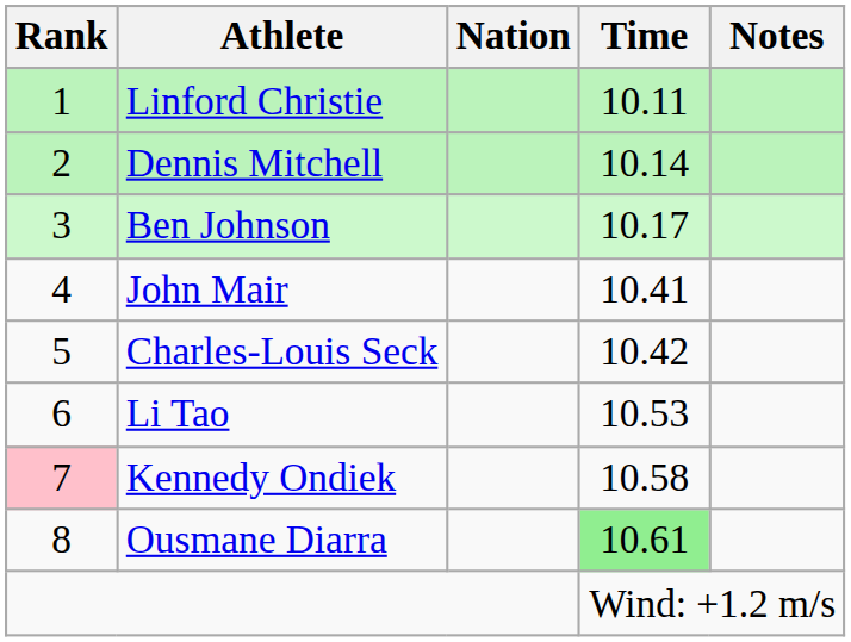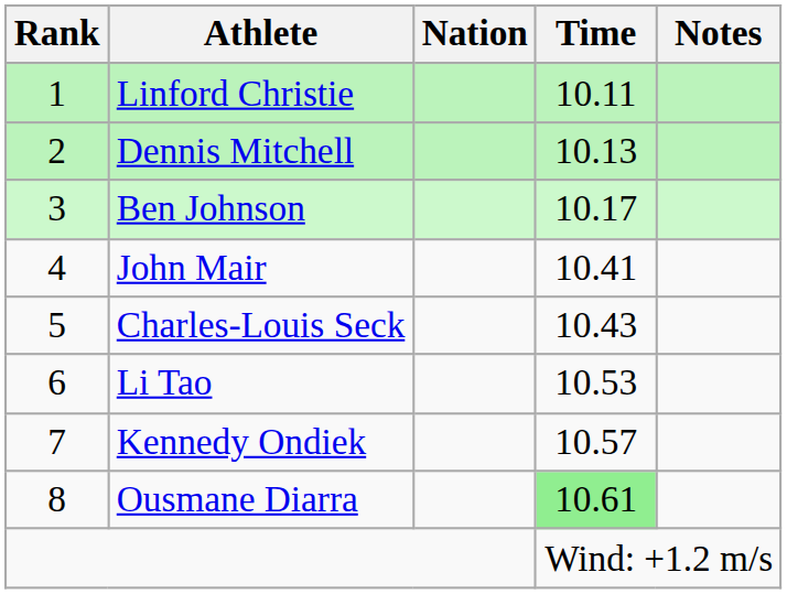 <table class="wikitable sortable" style="text-align:center">
 <tr>
 <th>Rank</th>
 <th>Athlete</th>
 <th>Nation</th>
 <th>Time</th>
 <th>Notes</th>
 </tr>
 <tr style="background:#bbf3bb;">
 <td>1</td>
 <td align=left><a href='#'>Linford Christie</a></td>
 <td align=left></td>
 <td>10.11</td>
 <td></td>
 </tr>
 <tr style="background:#bbf3bb;">
 <td>2</td>
 <td align=left><a href='#'>Dennis Mitchell</a></td>
 <td align=left></td>
-<td>10.14</td>
+<td>10.13</td>
 <td></td>
 </tr>
 <tr style="background:#ccf9cc;">
 <td>3</td>
 <td align=left><a href='#'>Ben Johnson</a></td>
 <td align=left></td>
 <td>10.17</td>
 <td></td>
 </tr>
 <tr>
 <td>4</td>
 <td align=left><a href='#'>John Mair</a></td>
 <td align=left></td>
 <td>10.41</td>
 <td></td>
 </tr>
 <tr>
 <td>5</td>
 <td align=left><a href='#'>Charles-Louis Seck</a></td>
 <td align=left></td>
-<td>10.42</td>
+<td>10.43</td>
 <td></td>
 </tr>
 <tr>
 <td>6</td>
 <td align=left><a href='#'>Li Tao</a></td>
 <td align=left></td>
 <td>10.53</td>
 <td></td>
 </tr>
 <tr>
-<td style="background: pink;">7</td>
+<td>7</td>
 <td align=left><a href='#'>Kennedy Ondiek</a></td>
 <td align=left></td>
-<td>10.58</td>
+<td>10.57</td>
 <td></td>
 </tr>
 <tr>
 <td>8</td>
 <td align=left><a href='#'>Ousmane Diarra</a></td>
 <td align=left></td>
 <td style="background: lightgreen;">10.61</td>
 <td></td>
 </tr>
 <tr class="sortbottom">
 <td colspan=3></td>
 <td colspan="3" style="text-align:left;">Wind: +1.2 m/s</td>
 </tr>
 </table>
